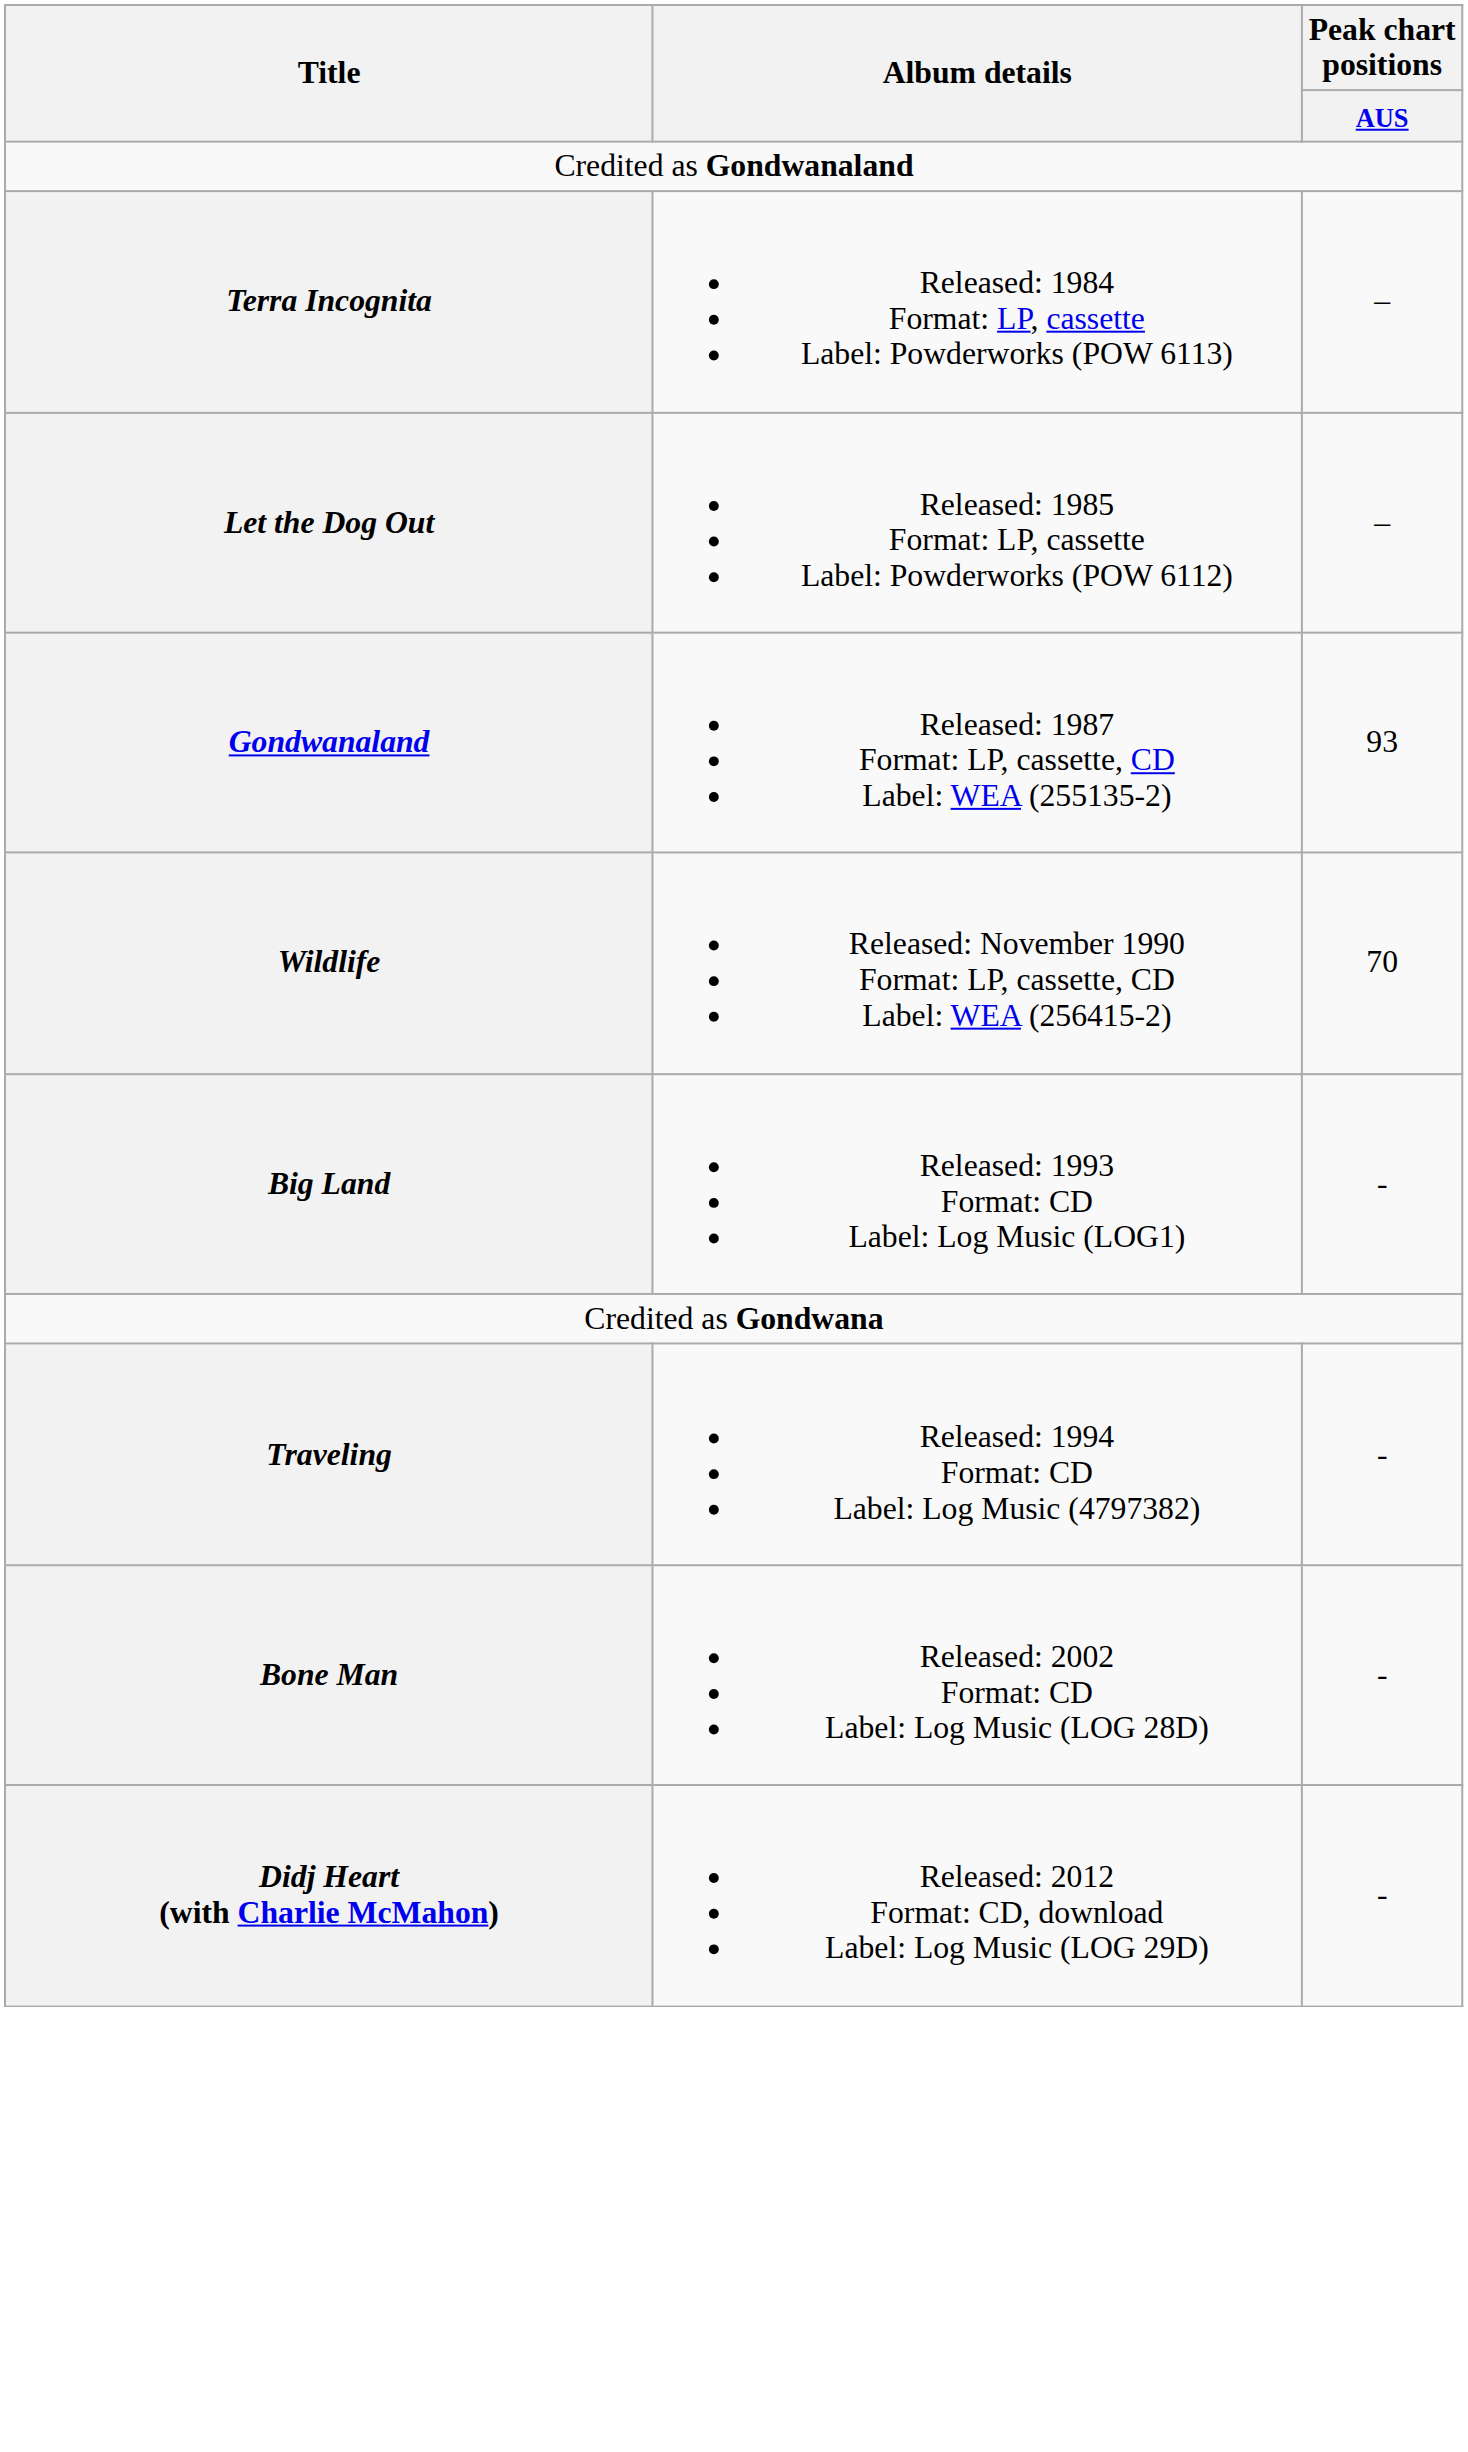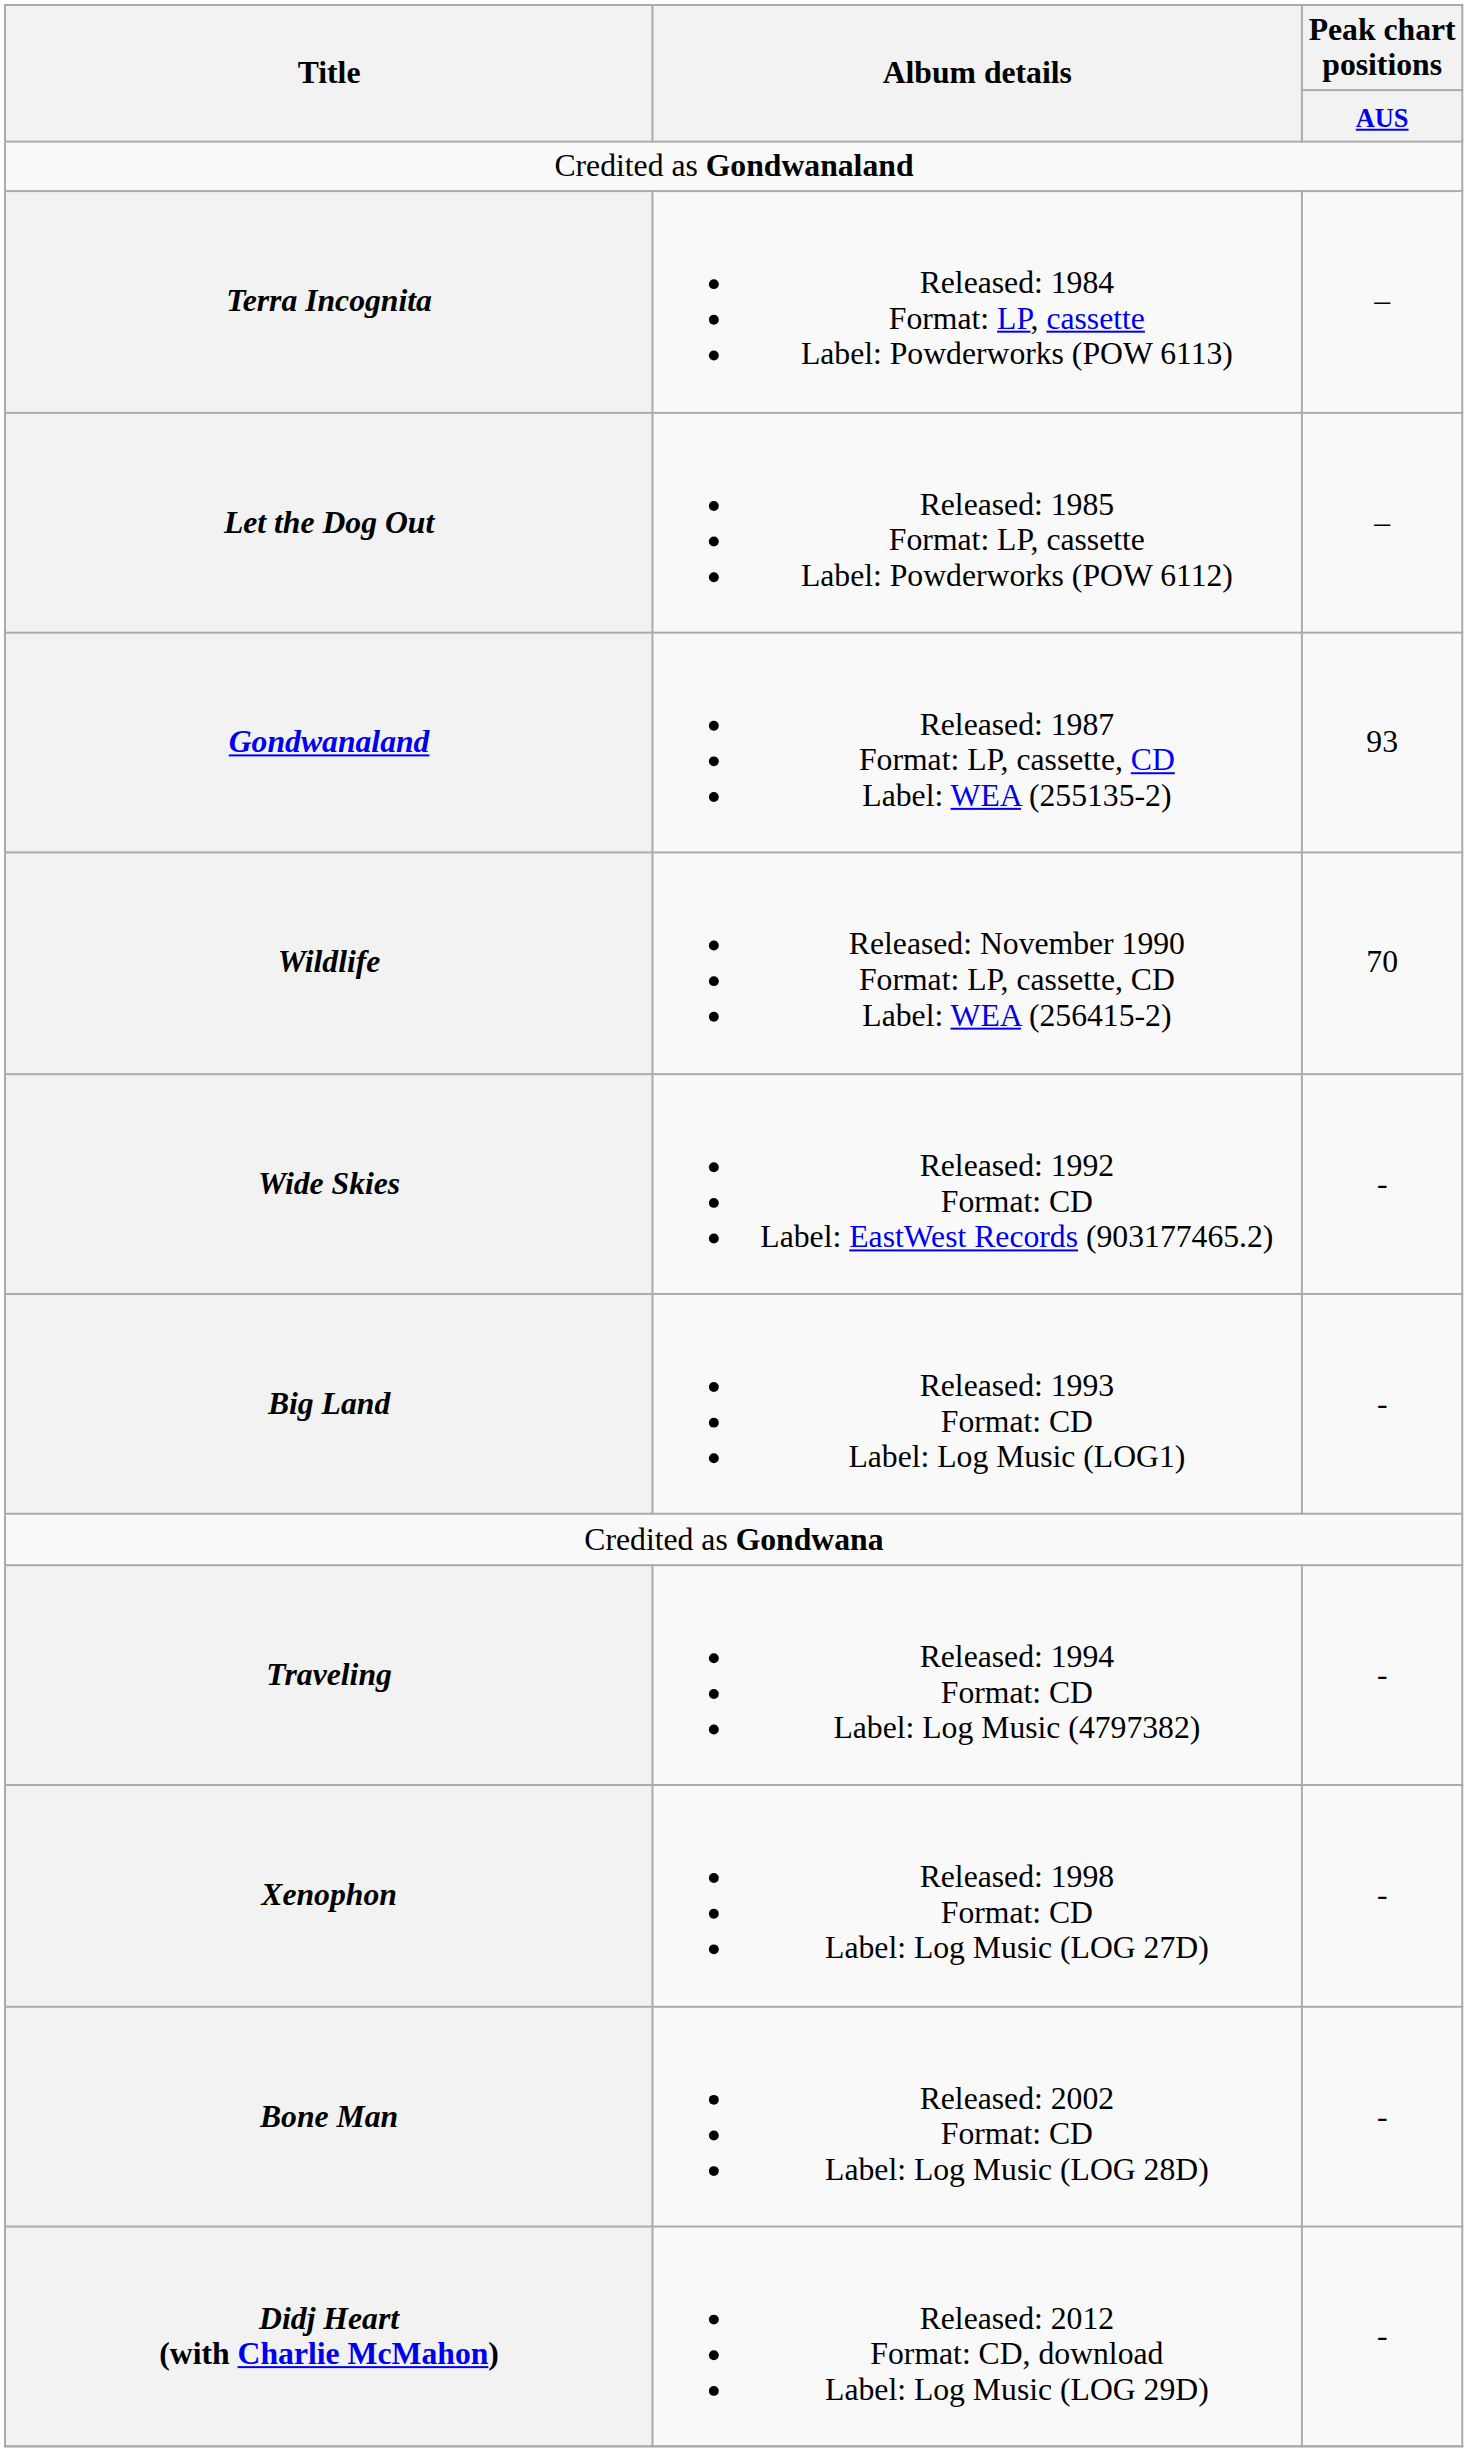 <table class="wikitable plainrowheaders" style="text-align:center;" border="1">
 <tr>
 <th scope="col" rowspan="2" style="width:20em;">Title</th>
 <th scope="col" rowspan="2" style="width:20em;">Album details</th>
 <th scope="col" colspan="1">Peak chart<br>positions</th>
 </tr>
 <tr>
 <th scope="col" style="text-align:center;"><small><a href='#'>AUS</a></small><br></th>
 </tr>
 <tr>
 <td colspan=3>Credited as <strong>Gondwanaland</strong></td>
 </tr>
 <tr>
 <th scope="row"><em>Terra Incognita</em></th>
 <td><br><ul><li>Released: 1984</li><li>Format: <a href='#'>LP</a>, <a href='#'>cassette</a></li><li>Label: Powderworks (POW 6113)</li></ul></td>
 <td align="center">–</td>
 </tr>
 <tr>
 <th scope="row"><em>Let the Dog Out</em></th>
 <td><br><ul><li>Released: 1985</li><li>Format: LP, cassette</li><li>Label: Powderworks (POW 6112)</li></ul></td>
 <td align="center">–</td>
 </tr>
 <tr>
 <th scope="row"><em><a href='#'>Gondwanaland</a></em></th>
 <td><br><ul><li>Released: 1987</li><li>Format: LP, cassette, <a href='#'>CD</a></li><li>Label: <a href='#'>WEA</a> (255135-2)</li></ul></td>
 <td align="center">93</td>
 </tr>
 <tr>
 <th scope="row"><em>Wildlife</em></th>
 <td><br><ul><li>Released: November 1990</li><li>Format: LP, cassette, CD</li><li>Label: <a href='#'>WEA</a> (256415-2)</li></ul></td>
 <td align="center">70</td>
 </tr>
 <tr>
+<th scope="row"><em>Wide Skies</em></th>
+<td><br><ul><li>Released: 1992</li><li>Format: CD</li><li>Label: <a href='#'>EastWest Records</a> (903177465.2)</li></ul></td>
+<td align="center">-</td>
+</tr>
+<tr>
 <th scope="row"><em>Big Land</em></th>
 <td><br><ul><li>Released: 1993</li><li>Format: CD</li><li>Label: Log Music (LOG1)</li></ul></td>
 <td align="center">-</td>
 </tr>
 <tr>
 <td colspan=3>Credited as <strong>Gondwana</strong></td>
 </tr>
 <tr>
 <th scope="row"><em>Traveling</em></th>
 <td><br><ul><li>Released: 1994</li><li>Format: CD</li><li>Label: Log Music (4797382)</li></ul></td>
+<td align="center">-</td>
+</tr>
+<tr>
+<th scope="row"><em>Xenophon</em></th>
+<td><br><ul><li>Released: 1998</li><li>Format: CD</li><li>Label: Log Music (LOG 27D)</li></ul></td>
 <td align="center">-</td>
 </tr>
 <tr>
 <th scope="row"><em>Bone Man</em></th>
 <td><br><ul><li>Released: 2002</li><li>Format: CD</li><li>Label: Log Music (LOG 28D)</li></ul></td>
 <td align="center">-</td>
 </tr>
 <tr>
 <th scope="row"><em>Didj Heart</em> <br> (with <a href='#'>Charlie McMahon</a>)</th>
 <td><br><ul><li>Released: 2012</li><li>Format: CD, download</li><li>Label: Log Music (LOG 29D)</li></ul></td>
 <td align="center">-</td>
 </tr>
 <tr>
 </tr>
 </table>
